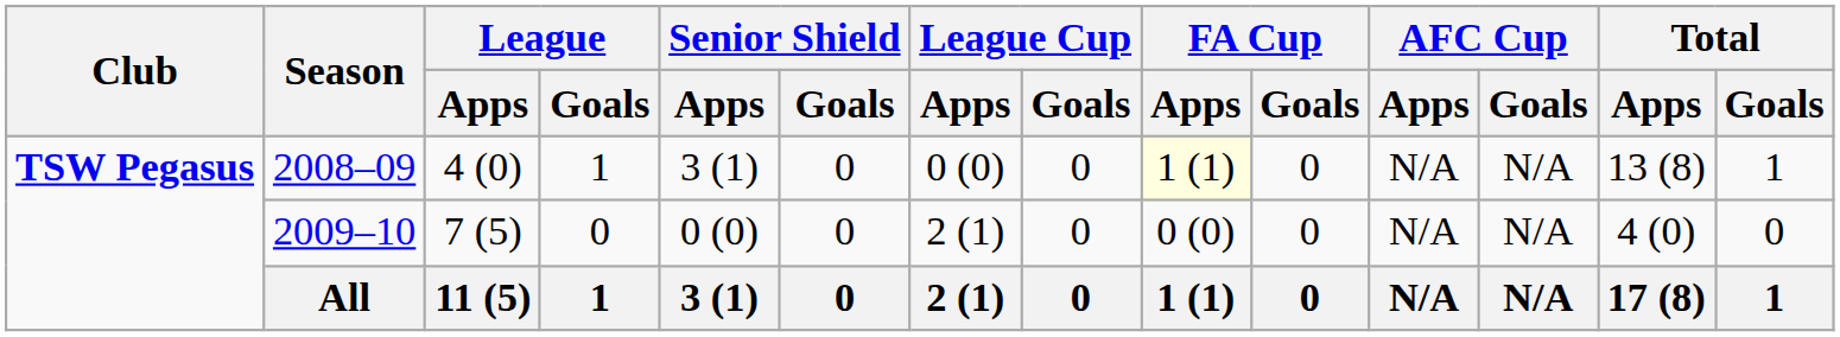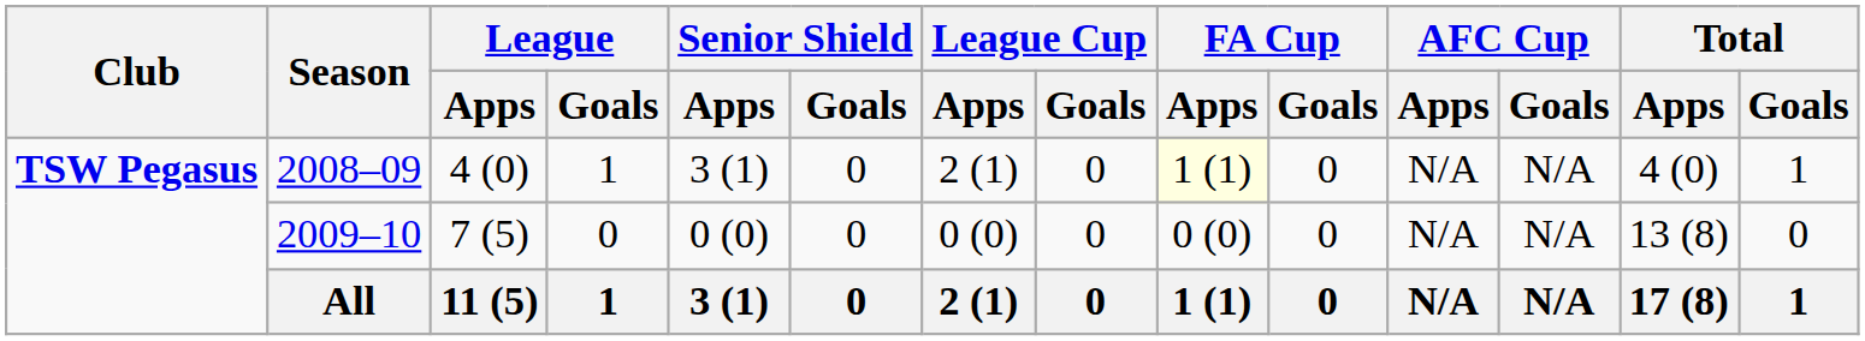 <table class="wikitable" style="text-align: center;">
 <tr>
 <th rowspan=2>Club</th>
 <th rowspan=2>Season</th>
 <th colspan=2><a href='#'>League</a></th>
 <th colspan=2><a href='#'>Senior Shield</a></th>
 <th colspan=2><a href='#'>League Cup</a></th>
 <th colspan=2><a href='#'>FA Cup</a></th>
 <th colspan=2><a href='#'>AFC Cup</a></th>
 <th colspan=2>Total</th>
 </tr>
 <tr>
 <th>Apps</th>
 <th>Goals</th>
 <th>Apps</th>
 <th>Goals</th>
 <th>Apps</th>
 <th>Goals</th>
 <th>Apps</th>
 <th>Goals</th>
 <th>Apps</th>
 <th>Goals</th>
 <th>Apps</th>
 <th>Goals</th>
 </tr>
 <tr>
 <td rowspan=3 valign="top"><strong><a href='#'>TSW Pegasus</a></strong></td>
 <td><a href='#'>2008–09</a></td>
 <td>4 (0)</td>
 <td>1</td>
 <td>3 (1)</td>
 <td>0</td>
-<td>0 (0)</td>
+<td>2 (1)</td>
 <td>0</td>
 <td style="background: lightyellow;">1 (1)</td>
 <td>0</td>
 <td>N/A</td>
 <td>N/A</td>
-<td>13 (8)</td>
+<td>4 (0)</td>
 <td>1</td>
 </tr>
 <tr>
 <td><a href='#'>2009–10</a></td>
 <td>7 (5)</td>
 <td>0</td>
 <td>0 (0)</td>
 <td>0</td>
-<td>2 (1)</td>
+<td>0 (0)</td>
 <td>0</td>
 <td>0 (0)</td>
 <td>0</td>
 <td>N/A</td>
 <td>N/A</td>
-<td>4 (0)</td>
+<td>13 (8)</td>
 <td>0</td>
 </tr>
 <tr>
 <th>All</th>
 <th>11 (5)</th>
 <th>1</th>
 <th>3 (1)</th>
 <th>0</th>
 <th>2 (1)</th>
 <th>0</th>
 <th>1 (1)</th>
 <th>0</th>
 <th>N/A</th>
 <th>N/A</th>
 <th>17 (8)</th>
 <th>1</th>
 </tr>
 </table>
